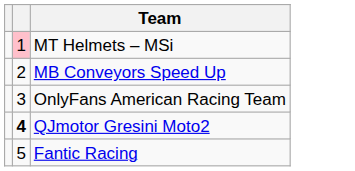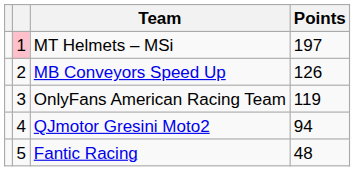 <table class="wikitable" style="font-size: 95%;">
 <tr>
 <th></th>
 <th></th>
 <th>Team</th>
+<th>Points</th>
 </tr>
 <tr>
 <td></td>
 <td align=center style="background: pink;">1</td>
 <td> MT Helmets – MSi</td>
+<td align=left>197</td>
 </tr>
 <tr>
 <td></td>
 <td align=center>2</td>
 <td> <a href='#'>MB Conveyors Speed Up</a></td>
+<td align=left>126</td>
 </tr>
 <tr>
 <td></td>
 <td align=center>3</td>
 <td> OnlyFans American Racing Team</td>
+<td align=left>119</td>
 </tr>
 <tr>
 <td></td>
-<td align=center><strong>4</strong></td>
+<td align=center>4</td>
 <td> <a href='#'>QJmotor Gresini Moto2</a></td>
+<td align=left>94</td>
 </tr>
 <tr>
 <td></td>
 <td align=center>5</td>
 <td> <a href='#'>Fantic Racing</a></td>
+<td align=left>48</td>
 </tr>
 </table>
